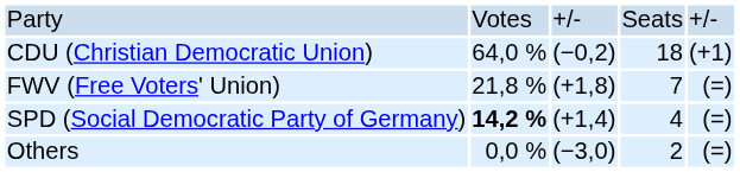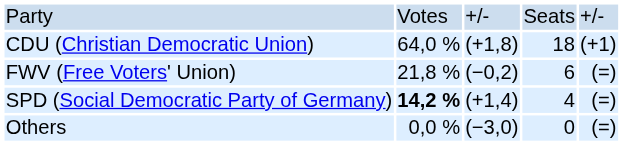 <table border=0>
 <tr bgcolor=#FFFFFF>
 </tr>
 <tr bgcolor=#CCDDEE>
 </tr>
 <tr bgcolor=#CCDDEE>
 <td>Party</td>
 <td>Votes</td>
 <td>+/-</td>
 <td>Seats</td>
 <td>+/-</td>
 </tr>
 <tr bgcolor=#DDEEFF>
 <td>CDU (<a href='#'>Christian Democratic Union</a>)</td>
 <td align=right>64,0 %</td>
-<td align=right>(−0,2)</td>
+<td align=right>(+1,8)</td>
 <td align=right>18</td>
 <td align=right>(+1)</td>
 </tr>
 <tr bgcolor=#DDEEFF>
 <td>FWV (<a href='#'>Free Voters</a>' Union)</td>
 <td align=right>21,8 %</td>
-<td align=right>(+1,8)</td>
-<td align=right>7</td>
+<td align=right>(−0,2)</td>
+<td align=right>6</td>
 <td align=right>(=)</td>
 </tr>
 <tr bgcolor=#DDEEFF>
 <td>SPD (<a href='#'>Social Democratic Party of Germany</a>)</td>
 <td align=right><strong>14,2 %</strong></td>
 <td align=right>(+1,4)</td>
 <td align=right>4</td>
 <td align=right>(=)</td>
 </tr>
 <tr bgcolor=#DDEEFF>
 <td>Others</td>
 <td align=right>0,0 %</td>
 <td align=right>(−3,0)</td>
-<td align=right>2</td>
+<td align=right>0</td>
 <td align=right>(=)</td>
 </tr>
 <tr bgcolor=#DDEEFF>
 </tr>
 </table>
